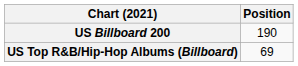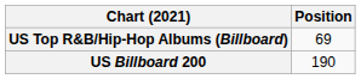 <table class="wikitable sortable plainrowheaders" style="text-align:center">
 <tr>
 <th scope="col">Chart (2021)</th>
 <th scope="col">Position</th>
 </tr>
 <tr>
+<th scope="row">US Top R&B/Hip-Hop Albums (<em>Billboard</em>)</th>
+<td>69</td>
+</tr>
+<tr>
 <th scope="row">US <em>Billboard</em> 200</th>
 <td>190</td>
 </tr>
-<tr>
-<th scope="row">US Top R&B/Hip-Hop Albums (<em>Billboard</em>)</th>
-<td>69</td>
-</tr>
 </table>
